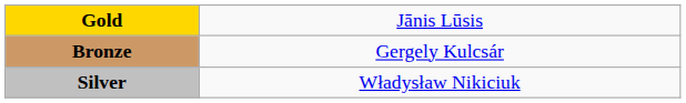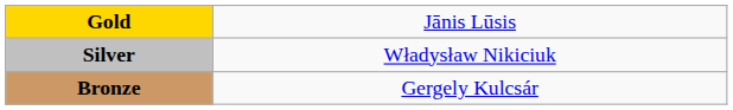 <table class="wikitable" style="text-align:center; " width="35%">
 <tr>
 <td bgcolor="gold"><strong>Gold</strong></td>
 <td><a href='#'>Jānis Lūsis</a><br>  <small><em></em></small></td>
 </tr>
 <tr>
+<td bgcolor="silver"><strong>Silver</strong></td>
+<td><a href='#'>Władysław Nikiciuk</a><br>  <small><em></em></small></td>
+</tr>
+<tr>
 <td bgcolor="CC9966"><strong>Bronze</strong></td>
 <td><a href='#'>Gergely Kulcsár</a><br>  <small><em></em></small></td>
 </tr>
-<tr>
-<td bgcolor="silver"><strong>Silver</strong></td>
-<td><a href='#'>Władysław Nikiciuk</a><br>  <small><em></em></small></td>
-</tr>
 </table>
